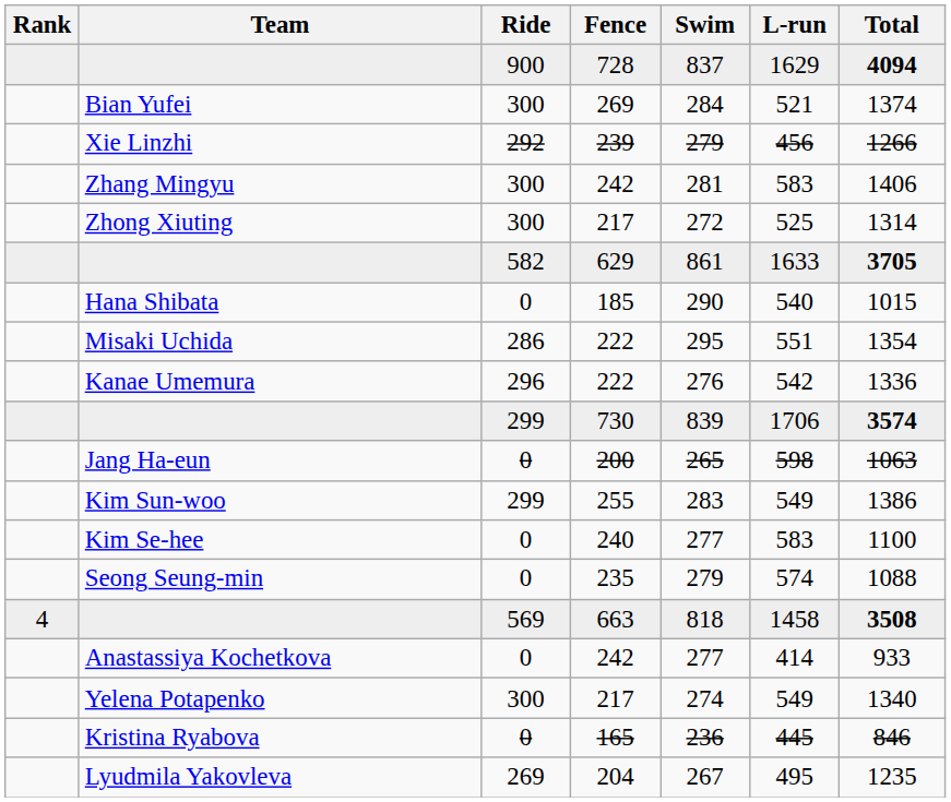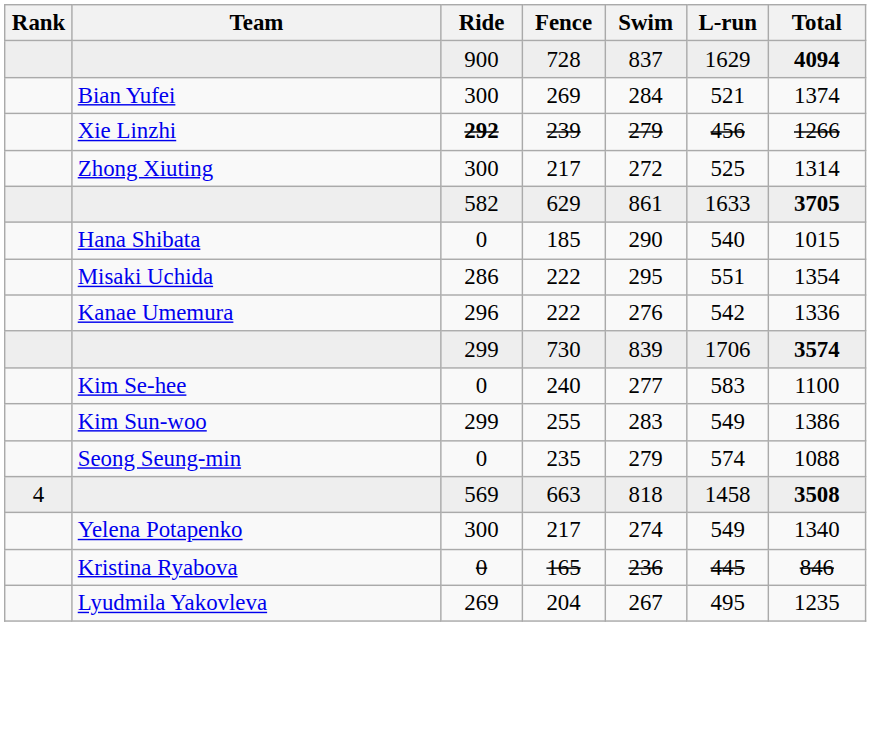 <table class=wikitable style="text-align:center">
 <tr>
 <th width=40>Rank</th>
 <th width=250>Team</th>
 <th width=50>Ride</th>
 <th width=50>Fence</th>
 <th width=50>Swim</th>
 <th width=50>L-run</th>
 <th width=60>Total</th>
 </tr>
 <tr bgcolor=eeeeee>
 <td></td>
 <td align=left></td>
 <td>900</td>
 <td>728</td>
 <td>837</td>
 <td>1629</td>
 <td><strong>4094</strong></td>
 </tr>
 <tr>
 <td></td>
 <td align=left><a href='#'>Bian Yufei</a></td>
 <td>300</td>
 <td>269</td>
 <td>284</td>
 <td>521</td>
 <td>1374</td>
 </tr>
 <tr>
 <td></td>
 <td align=left><a href='#'>Xie Linzhi</a></td>
-<td><s>292</s></td>
+<td><strong><s>292</s></strong></td>
 <td><s>239</s></td>
 <td><s>279</s></td>
 <td><s>456</s></td>
 <td><s>1266</s></td>
-</tr>
-<tr>
-<td></td>
-<td align=left><a href='#'>Zhang Mingyu</a></td>
-<td>300</td>
-<td>242</td>
-<td>281</td>
-<td>583</td>
-<td>1406</td>
 </tr>
 <tr>
 <td></td>
 <td align=left><a href='#'>Zhong Xiuting</a></td>
 <td>300</td>
 <td>217</td>
 <td>272</td>
 <td>525</td>
 <td>1314</td>
 </tr>
 <tr bgcolor=eeeeee>
 <td></td>
 <td align=left></td>
 <td>582</td>
 <td>629</td>
 <td>861</td>
 <td>1633</td>
 <td><strong>3705</strong></td>
 </tr>
 <tr>
 <td></td>
 <td align=left><a href='#'>Hana Shibata</a></td>
 <td>0</td>
 <td>185</td>
 <td>290</td>
 <td>540</td>
 <td>1015</td>
 </tr>
 <tr>
 <td></td>
 <td align=left><a href='#'>Misaki Uchida</a></td>
 <td>286</td>
 <td>222</td>
 <td>295</td>
 <td>551</td>
 <td>1354</td>
 </tr>
 <tr>
 <td></td>
 <td align=left><a href='#'>Kanae Umemura</a></td>
 <td>296</td>
 <td>222</td>
 <td>276</td>
 <td>542</td>
 <td>1336</td>
 </tr>
 <tr bgcolor=eeeeee>
 <td></td>
 <td align=left></td>
 <td>299</td>
 <td>730</td>
 <td>839</td>
 <td>1706</td>
 <td><strong>3574</strong></td>
 </tr>
 <tr>
 <td></td>
-<td align=left><a href='#'>Jang Ha-eun</a></td>
-<td><s>0</s></td>
-<td><s>200</s></td>
-<td><s>265</s></td>
-<td><s>598</s></td>
-<td><s>1063</s></td>
+<td align=left><a href='#'>Kim Se-hee</a></td>
+<td>0</td>
+<td>240</td>
+<td>277</td>
+<td>583</td>
+<td>1100</td>
 </tr>
 <tr>
 <td></td>
 <td align=left><a href='#'>Kim Sun-woo</a></td>
 <td>299</td>
 <td>255</td>
 <td>283</td>
 <td>549</td>
 <td>1386</td>
-</tr>
-<tr>
-<td></td>
-<td align=left><a href='#'>Kim Se-hee</a></td>
-<td>0</td>
-<td>240</td>
-<td>277</td>
-<td>583</td>
-<td>1100</td>
 </tr>
 <tr>
 <td></td>
 <td align=left><a href='#'>Seong Seung-min</a></td>
 <td>0</td>
 <td>235</td>
 <td>279</td>
 <td>574</td>
 <td>1088</td>
 </tr>
 <tr bgcolor=eeeeee>
 <td>4</td>
 <td align=left></td>
 <td>569</td>
 <td>663</td>
 <td>818</td>
 <td>1458</td>
 <td><strong>3508</strong></td>
-</tr>
-<tr>
-<td></td>
-<td align=left><a href='#'>Anastassiya Kochetkova</a></td>
-<td>0</td>
-<td>242</td>
-<td>277</td>
-<td>414</td>
-<td>933</td>
 </tr>
 <tr>
 <td></td>
 <td align=left><a href='#'>Yelena Potapenko</a></td>
 <td>300</td>
 <td>217</td>
 <td>274</td>
 <td>549</td>
 <td>1340</td>
 </tr>
 <tr>
 <td></td>
 <td align=left><a href='#'>Kristina Ryabova</a></td>
 <td><s>0</s></td>
 <td><s>165</s></td>
 <td><s>236</s></td>
 <td><s>445</s></td>
 <td><s>846</s></td>
 </tr>
 <tr>
 <td></td>
 <td align=left><a href='#'>Lyudmila Yakovleva</a></td>
 <td>269</td>
 <td>204</td>
 <td>267</td>
 <td>495</td>
 <td>1235</td>
 </tr>
 </table>
